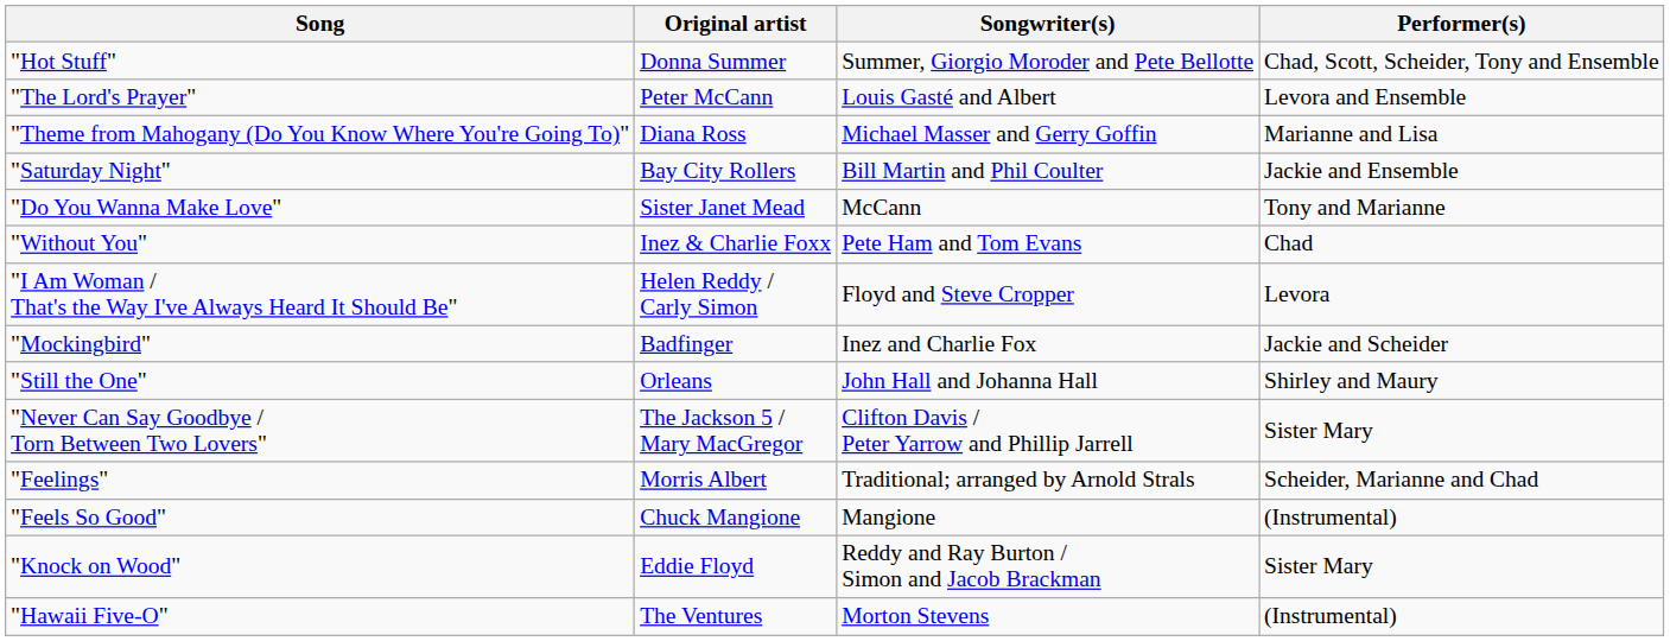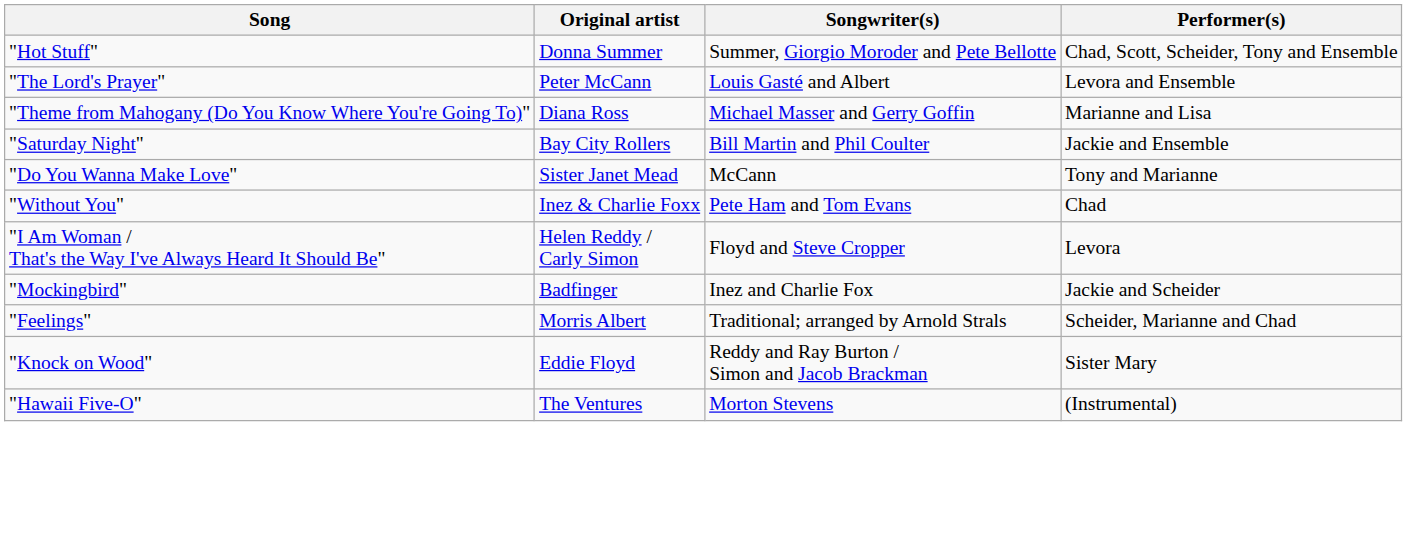 <table class="wikitable">
 <tr>
 <th>Song</th>
 <th>Original artist</th>
 <th>Songwriter(s)</th>
 <th>Performer(s)</th>
 </tr>
 <tr>
 <td>"<a href='#'>Hot Stuff</a>"</td>
 <td><a href='#'>Donna Summer</a></td>
 <td>Summer, <a href='#'>Giorgio Moroder</a> and <a href='#'>Pete Bellotte</a></td>
 <td>Chad, Scott, Scheider, Tony and Ensemble</td>
 </tr>
 <tr>
 <td>"<a href='#'>The Lord's Prayer</a>"</td>
 <td><a href='#'>Peter McCann</a></td>
 <td><a href='#'>Louis Gasté</a> and Albert</td>
 <td>Levora and Ensemble</td>
 </tr>
 <tr>
 <td>"<a href='#'>Theme from Mahogany (Do You Know Where You're Going To)</a>"</td>
 <td><a href='#'>Diana Ross</a></td>
 <td><a href='#'>Michael Masser</a> and <a href='#'>Gerry Goffin</a></td>
 <td>Marianne and Lisa</td>
 </tr>
 <tr>
 <td>"<a href='#'>Saturday Night</a>"</td>
 <td><a href='#'>Bay City Rollers</a></td>
 <td><a href='#'>Bill Martin</a> and <a href='#'>Phil Coulter</a></td>
 <td>Jackie and Ensemble</td>
 </tr>
 <tr>
 <td>"<a href='#'>Do You Wanna Make Love</a>"</td>
 <td><a href='#'>Sister Janet Mead</a></td>
 <td>McCann</td>
 <td>Tony and Marianne</td>
 </tr>
 <tr>
 <td>"<a href='#'>Without You</a>"</td>
 <td><a href='#'>Inez & Charlie Foxx</a></td>
 <td><a href='#'>Pete Ham</a> and <a href='#'>Tom Evans</a></td>
 <td>Chad</td>
 </tr>
 <tr>
 <td>"<a href='#'>I Am Woman</a> /<br><a href='#'>That's the Way I've Always Heard It Should Be</a>"</td>
 <td><a href='#'>Helen Reddy</a> /<br><a href='#'>Carly Simon</a></td>
 <td>Floyd and <a href='#'>Steve Cropper</a></td>
 <td>Levora</td>
 </tr>
 <tr>
 <td>"<a href='#'>Mockingbird</a>"</td>
 <td><a href='#'>Badfinger</a></td>
 <td>Inez and Charlie Fox</td>
 <td>Jackie and Scheider</td>
 </tr>
 <tr>
-<td>"<a href='#'>Still the One</a>"</td>
-<td><a href='#'>Orleans</a></td>
-<td><a href='#'>John Hall</a> and Johanna Hall</td>
-<td>Shirley and Maury</td>
-</tr>
-<tr>
-<td>"<a href='#'>Never Can Say Goodbye</a> /<br><a href='#'>Torn Between Two Lovers</a>"</td>
-<td><a href='#'>The Jackson 5</a> /<br><a href='#'>Mary MacGregor</a></td>
-<td><a href='#'>Clifton Davis</a> /<br><a href='#'>Peter Yarrow</a> and Phillip Jarrell</td>
-<td>Sister Mary</td>
-</tr>
-<tr>
 <td>"<a href='#'>Feelings</a>"</td>
 <td><a href='#'>Morris Albert</a></td>
 <td>Traditional; arranged by Arnold Strals</td>
 <td>Scheider, Marianne and Chad</td>
-</tr>
-<tr>
-<td>"<a href='#'>Feels So Good</a>"</td>
-<td><a href='#'>Chuck Mangione</a></td>
-<td>Mangione</td>
-<td>(Instrumental)</td>
 </tr>
 <tr>
 <td>"<a href='#'>Knock on Wood</a>"</td>
 <td><a href='#'>Eddie Floyd</a></td>
 <td>Reddy and Ray Burton /<br>Simon and <a href='#'>Jacob Brackman</a></td>
 <td>Sister Mary</td>
 </tr>
 <tr>
 <td>"<a href='#'>Hawaii Five-O</a>"</td>
 <td><a href='#'>The Ventures</a></td>
 <td><a href='#'>Morton Stevens</a></td>
 <td>(Instrumental)</td>
 </tr>
 </table>
